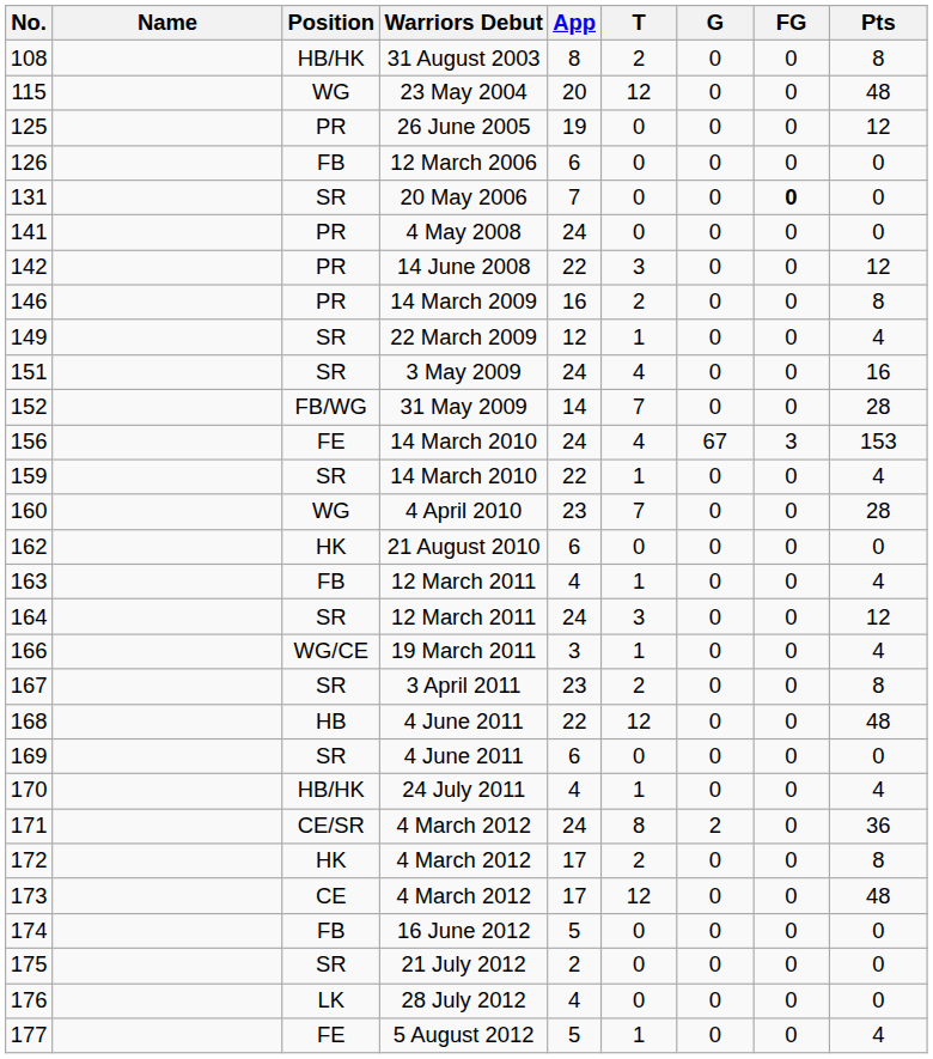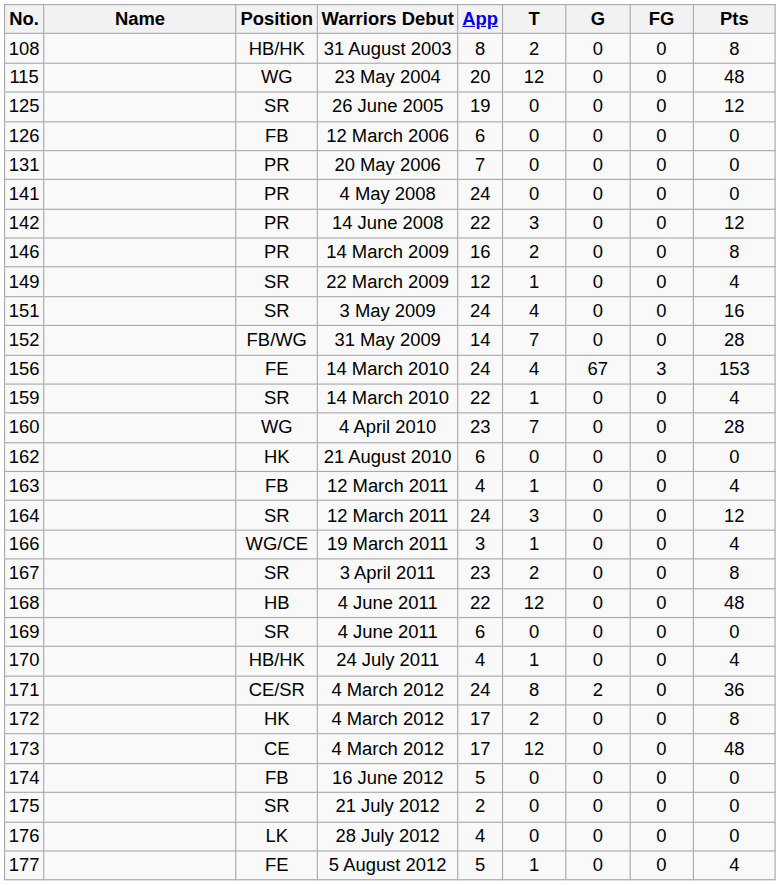 <table class="wikitable sortable" style="text-align: center;">
 <tr>
 <th>No.</th>
 <th style="width:10em">Name</th>
 <th>Position</th>
 <th>Warriors Debut</th>
 <th><a href='#'>App</a></th>
 <th style="width:3em">T</th>
 <th style="width:3em">G</th>
 <th style="width:3em">FG</th>
 <th style="width:4em">Pts</th>
 </tr>
 <tr>
 <td>108</td>
 <td align=left></td>
 <td>HB/HK</td>
 <td>31 August 2003</td>
 <td>8</td>
 <td>2</td>
 <td>0</td>
 <td>0</td>
 <td>8</td>
 </tr>
 <tr>
 <td>115</td>
 <td align=left></td>
 <td>WG</td>
 <td>23 May 2004</td>
 <td>20</td>
 <td>12</td>
 <td>0</td>
 <td>0</td>
 <td>48</td>
 </tr>
 <tr>
 <td>125</td>
 <td align=left></td>
-<td>PR</td>
+<td>SR</td>
 <td>26 June 2005</td>
 <td>19</td>
 <td>0</td>
 <td>0</td>
 <td>0</td>
 <td>12</td>
 </tr>
 <tr>
 <td>126</td>
 <td align=left></td>
 <td>FB</td>
 <td>12 March 2006</td>
 <td>6</td>
 <td>0</td>
 <td>0</td>
 <td>0</td>
 <td>0</td>
 </tr>
 <tr>
 <td>131</td>
 <td align=left></td>
-<td>SR</td>
+<td>PR</td>
 <td>20 May 2006</td>
 <td>7</td>
 <td>0</td>
 <td>0</td>
-<td><strong>0</strong></td>
+<td>0</td>
 <td>0</td>
 </tr>
 <tr>
 <td>141</td>
 <td align=left></td>
 <td>PR</td>
 <td>4 May 2008</td>
 <td>24</td>
 <td>0</td>
 <td>0</td>
 <td>0</td>
 <td>0</td>
 </tr>
 <tr>
 <td>142</td>
 <td align=left></td>
 <td>PR</td>
 <td>14 June 2008</td>
 <td>22</td>
 <td>3</td>
 <td>0</td>
 <td>0</td>
 <td>12</td>
 </tr>
 <tr>
 <td>146</td>
 <td align=left></td>
 <td>PR</td>
 <td>14 March 2009</td>
 <td>16</td>
 <td>2</td>
 <td>0</td>
 <td>0</td>
 <td>8</td>
 </tr>
 <tr>
 <td>149</td>
 <td align=left></td>
 <td>SR</td>
 <td>22 March 2009</td>
 <td>12</td>
 <td>1</td>
 <td>0</td>
 <td>0</td>
 <td>4</td>
 </tr>
 <tr>
 <td>151</td>
 <td align=left></td>
 <td>SR</td>
 <td>3 May 2009</td>
 <td>24</td>
 <td>4</td>
 <td>0</td>
 <td>0</td>
 <td>16</td>
 </tr>
 <tr>
 <td>152</td>
 <td align=left></td>
 <td>FB/WG</td>
 <td>31 May 2009</td>
 <td>14</td>
 <td>7</td>
 <td>0</td>
 <td>0</td>
 <td>28</td>
 </tr>
 <tr>
 <td>156</td>
 <td align=left></td>
 <td>FE</td>
 <td>14 March 2010</td>
 <td>24</td>
 <td>4</td>
 <td>67</td>
 <td>3</td>
 <td>153</td>
 </tr>
 <tr>
 <td>159</td>
 <td align=left></td>
 <td>SR</td>
 <td>14 March 2010</td>
 <td>22</td>
 <td>1</td>
 <td>0</td>
 <td>0</td>
 <td>4</td>
 </tr>
 <tr>
 <td>160</td>
 <td align=left></td>
 <td>WG</td>
 <td>4 April 2010</td>
 <td>23</td>
 <td>7</td>
 <td>0</td>
 <td>0</td>
 <td>28</td>
 </tr>
 <tr>
 <td>162</td>
 <td align=left></td>
 <td>HK</td>
 <td>21 August 2010</td>
 <td>6</td>
 <td>0</td>
 <td>0</td>
 <td>0</td>
 <td>0</td>
 </tr>
 <tr>
 <td>163</td>
 <td align=left></td>
 <td>FB</td>
 <td>12 March 2011</td>
 <td>4</td>
 <td>1</td>
 <td>0</td>
 <td>0</td>
 <td>4</td>
 </tr>
 <tr>
 <td>164</td>
 <td align=left></td>
 <td>SR</td>
 <td>12 March 2011</td>
 <td>24</td>
 <td>3</td>
 <td>0</td>
 <td>0</td>
 <td>12</td>
 </tr>
 <tr>
 <td>166</td>
 <td align=left></td>
 <td>WG/CE</td>
 <td>19 March 2011</td>
 <td>3</td>
 <td>1</td>
 <td>0</td>
 <td>0</td>
 <td>4</td>
 </tr>
 <tr>
 <td>167</td>
 <td align=left></td>
 <td>SR</td>
 <td>3 April 2011</td>
 <td>23</td>
 <td>2</td>
 <td>0</td>
 <td>0</td>
 <td>8</td>
 </tr>
 <tr>
 <td>168</td>
 <td align=left></td>
 <td>HB</td>
 <td>4 June 2011</td>
 <td>22</td>
 <td>12</td>
 <td>0</td>
 <td>0</td>
 <td>48</td>
 </tr>
 <tr>
 <td>169</td>
 <td align=left></td>
 <td>SR</td>
 <td>4 June 2011</td>
 <td>6</td>
 <td>0</td>
 <td>0</td>
 <td>0</td>
 <td>0</td>
 </tr>
 <tr>
 <td>170</td>
 <td align=left></td>
 <td>HB/HK</td>
 <td>24 July 2011</td>
 <td>4</td>
 <td>1</td>
 <td>0</td>
 <td>0</td>
 <td>4</td>
 </tr>
 <tr>
 <td>171</td>
 <td align=left></td>
 <td>CE/SR</td>
 <td>4 March 2012</td>
 <td>24</td>
 <td>8</td>
 <td>2</td>
 <td>0</td>
 <td>36</td>
 </tr>
 <tr>
 <td>172</td>
 <td align=left></td>
 <td>HK</td>
 <td>4 March 2012</td>
 <td>17</td>
 <td>2</td>
 <td>0</td>
 <td>0</td>
 <td>8</td>
 </tr>
 <tr>
 <td>173</td>
 <td align=left></td>
 <td>CE</td>
 <td>4 March 2012</td>
 <td>17</td>
 <td>12</td>
 <td>0</td>
 <td>0</td>
 <td>48</td>
 </tr>
 <tr>
 <td>174</td>
 <td align=left></td>
 <td>FB</td>
 <td>16 June 2012</td>
 <td>5</td>
 <td>0</td>
 <td>0</td>
 <td>0</td>
 <td>0</td>
 </tr>
 <tr>
 <td>175</td>
 <td align=left></td>
 <td>SR</td>
 <td>21 July 2012</td>
 <td>2</td>
 <td>0</td>
 <td>0</td>
 <td>0</td>
 <td>0</td>
 </tr>
 <tr>
 <td>176</td>
 <td align=left></td>
 <td>LK</td>
 <td>28 July 2012</td>
 <td>4</td>
 <td>0</td>
 <td>0</td>
 <td>0</td>
 <td>0</td>
 </tr>
 <tr>
 <td>177</td>
 <td align=left></td>
 <td>FE</td>
 <td>5 August 2012</td>
 <td>5</td>
 <td>1</td>
 <td>0</td>
 <td>0</td>
 <td>4</td>
 </tr>
 </table>
